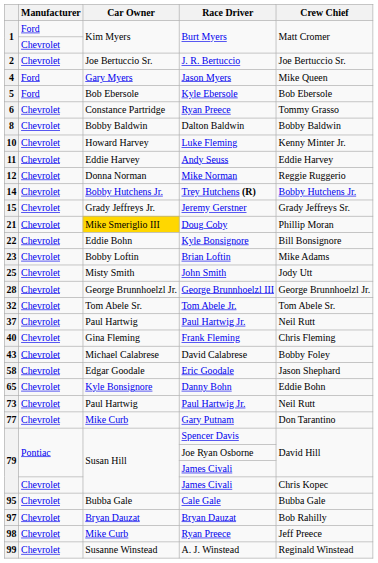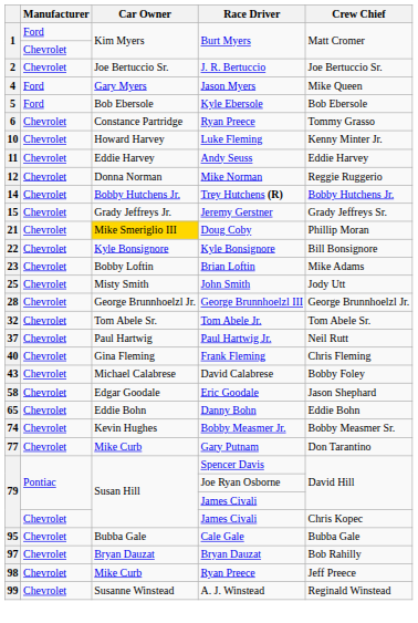 <table class="wikitable" style="font-size: 95%;">
 <tr>
 <th></th>
 <th>Manufacturer</th>
 <th>Car Owner</th>
 <th>Race Driver</th>
 <th>Crew Chief</th>
 </tr>
 <tr>
 <th rowspan=2>1</th>
 <td><a href='#'>Ford</a> <small></small></td>
 <td rowspan=2>Kim Myers</td>
 <td rowspan=2><a href='#'>Burt Myers</a></td>
 <td rowspan=2>Matt Cromer</td>
 </tr>
 <tr>
 <td><a href='#'>Chevrolet</a> <small></small></td>
 </tr>
 <tr>
 <th>2</th>
 <td><a href='#'>Chevrolet</a></td>
 <td>Joe Bertuccio Sr.</td>
 <td><a href='#'>J. R. Bertuccio</a> <small></small></td>
 <td>Joe Bertuccio Sr.</td>
 </tr>
 <tr>
 <th>4</th>
 <td><a href='#'>Ford</a></td>
 <td><a href='#'>Gary Myers</a></td>
 <td><a href='#'>Jason Myers</a></td>
 <td>Mike Queen</td>
 </tr>
 <tr>
 <th>5</th>
 <td><a href='#'>Ford</a></td>
 <td>Bob Ebersole</td>
 <td><a href='#'>Kyle Ebersole</a></td>
 <td>Bob Ebersole</td>
 </tr>
 <tr>
 <th>6</th>
 <td><a href='#'>Chevrolet</a></td>
 <td>Constance Partridge</td>
 <td><a href='#'>Ryan Preece</a> <small></small></td>
 <td>Tommy Grasso</td>
 </tr>
 <tr>
-<th>8</th>
-<td><a href='#'>Chevrolet</a></td>
-<td>Bobby Baldwin</td>
-<td>Dalton Baldwin <small></small></td>
-<td>Bobby Baldwin</td>
-</tr>
-<tr>
 <th>10</th>
 <td><a href='#'>Chevrolet</a></td>
 <td>Howard Harvey</td>
 <td><a href='#'>Luke Fleming</a> <small></small></td>
 <td>Kenny Minter Jr.</td>
 </tr>
 <tr>
 <th>11</th>
 <td><a href='#'>Chevrolet</a></td>
 <td>Eddie Harvey</td>
 <td><a href='#'>Andy Seuss</a></td>
 <td>Eddie Harvey</td>
 </tr>
 <tr>
 <th>12</th>
 <td><a href='#'>Chevrolet</a></td>
 <td>Donna Norman</td>
 <td><a href='#'>Mike Norman</a> <small></small></td>
 <td>Reggie Ruggerio</td>
 </tr>
 <tr>
 <th>14</th>
 <td><a href='#'>Chevrolet</a></td>
 <td><a href='#'>Bobby Hutchens Jr.</a></td>
 <td><a href='#'>Trey Hutchens</a> <strong>(R)</strong></td>
 <td><a href='#'>Bobby Hutchens Jr.</a></td>
 </tr>
 <tr>
 <th>15</th>
 <td><a href='#'>Chevrolet</a></td>
 <td>Grady Jeffreys Jr.</td>
 <td><a href='#'>Jeremy Gerstner</a></td>
 <td>Grady Jeffreys Sr.</td>
 </tr>
 <tr>
 <th>21</th>
 <td><a href='#'>Chevrolet</a></td>
 <td style="background: gold;">Mike Smeriglio III</td>
 <td><a href='#'>Doug Coby</a> <small></small></td>
 <td>Phillip Moran</td>
 </tr>
 <tr>
 <th>22</th>
 <td><a href='#'>Chevrolet</a></td>
-<td>Eddie Bohn</td>
+<td><a href='#'>Kyle Bonsignore</a></td>
 <td><a href='#'>Kyle Bonsignore</a> <small></small></td>
 <td>Bill Bonsignore</td>
 </tr>
 <tr>
 <th>23</th>
 <td><a href='#'>Chevrolet</a></td>
 <td>Bobby Loftin</td>
 <td><a href='#'>Brian Loftin</a> <small></small></td>
 <td>Mike Adams</td>
 </tr>
 <tr>
 <th>25</th>
 <td><a href='#'>Chevrolet</a></td>
 <td>Misty Smith</td>
 <td><a href='#'>John Smith</a> <small></small></td>
 <td>Jody Utt</td>
 </tr>
 <tr>
 <th>28</th>
 <td><a href='#'>Chevrolet</a></td>
 <td>George Brunnhoelzl Jr.</td>
 <td><a href='#'>George Brunnhoelzl III</a></td>
 <td>George Brunnhoelzl Jr.</td>
 </tr>
 <tr>
 <th>32</th>
 <td><a href='#'>Chevrolet</a></td>
 <td>Tom Abele Sr.</td>
 <td><a href='#'>Tom Abele Jr.</a> <small></small></td>
 <td>Tom Abele Sr.</td>
 </tr>
 <tr>
 <th>37</th>
 <td><a href='#'>Chevrolet</a></td>
 <td>Paul Hartwig</td>
 <td><a href='#'>Paul Hartwig Jr.</a> <small></small></td>
 <td>Neil Rutt</td>
 </tr>
 <tr>
 <th>40</th>
 <td><a href='#'>Chevrolet</a></td>
 <td>Gina Fleming</td>
 <td><a href='#'>Frank Fleming</a></td>
 <td>Chris Fleming</td>
 </tr>
 <tr>
 <th>43</th>
 <td><a href='#'>Chevrolet</a></td>
 <td>Michael Calabrese</td>
 <td>David Calabrese</td>
 <td>Bobby Foley</td>
 </tr>
 <tr>
 <th>58</th>
 <td><a href='#'>Chevrolet</a></td>
 <td>Edgar Goodale</td>
 <td><a href='#'>Eric Goodale</a> <small></small></td>
 <td>Jason Shephard</td>
 </tr>
 <tr>
 <th>65</th>
 <td><a href='#'>Chevrolet</a></td>
-<td><a href='#'>Kyle Bonsignore</a></td>
+<td>Eddie Bohn</td>
 <td><a href='#'>Danny Bohn</a> <small></small></td>
 <td>Eddie Bohn</td>
 </tr>
 <tr>
-<th>73</th>
+<th>74</th>
 <td><a href='#'>Chevrolet</a></td>
-<td>Paul Hartwig</td>
-<td><a href='#'>Paul Hartwig Jr.</a> <small></small></td>
-<td>Neil Rutt</td>
+<td>Kevin Hughes</td>
+<td><a href='#'>Bobby Measmer Jr.</a></td>
+<td>Bobby Measmer Sr.</td>
 </tr>
 <tr>
 <th>77</th>
 <td><a href='#'>Chevrolet</a></td>
 <td><a href='#'>Mike Curb</a></td>
 <td><a href='#'>Gary Putnam</a></td>
 <td>Don Tarantino</td>
 </tr>
 <tr>
 <th rowspan=4>79</th>
 <td rowspan=3><a href='#'>Pontiac</a> <small></small></td>
 <td rowspan=4>Susan Hill</td>
 <td><a href='#'>Spencer Davis</a> <small></small></td>
 <td rowspan=3>David Hill</td>
 </tr>
 <tr>
 <td>Joe Ryan Osborne <small></small></td>
 </tr>
 <tr>
 <td><a href='#'>James Civali</a> <small></small></td>
 </tr>
 <tr>
 <td><a href='#'>Chevrolet</a> <small></small></td>
 <td><a href='#'>James Civali</a> <small></small></td>
 <td>Chris Kopec</td>
 </tr>
 <tr>
 <th>95</th>
 <td><a href='#'>Chevrolet</a></td>
 <td>Bubba Gale</td>
 <td><a href='#'>Cale Gale</a> <small></small></td>
 <td>Bubba Gale</td>
 </tr>
 <tr>
 <th>97</th>
 <td><a href='#'>Chevrolet</a></td>
 <td><a href='#'>Bryan Dauzat</a></td>
 <td><a href='#'>Bryan Dauzat</a> <small></small></td>
 <td>Bob Rahilly</td>
 </tr>
 <tr>
 <th>98</th>
 <td><a href='#'>Chevrolet</a></td>
 <td><a href='#'>Mike Curb</a></td>
 <td><a href='#'>Ryan Preece</a> <small></small></td>
 <td>Jeff Preece</td>
 </tr>
 <tr>
 <th>99</th>
 <td><a href='#'>Chevrolet</a></td>
 <td>Susanne Winstead</td>
 <td>A. J. Winstead <small></small></td>
 <td>Reginald Winstead</td>
 </tr>
 </table>
